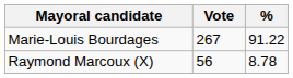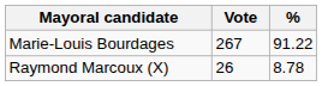 <table class="wikitable">
 <tr>
 <th bgcolor="#DDDDFF" width="200px">Mayoral candidate</th>
 <th bgcolor="#DDDDFF" width="50px">Vote</th>
 <th bgcolor="#DDDDFF" width="30px">%</th>
 </tr>
 <tr>
 <td>Marie-Louis Bourdages</td>
 <td>267</td>
 <td>91.22</td>
 </tr>
 <tr>
 <td>Raymond Marcoux (X)</td>
-<td>56</td>
+<td>26</td>
 <td>8.78</td>
 </tr>
 </table>
